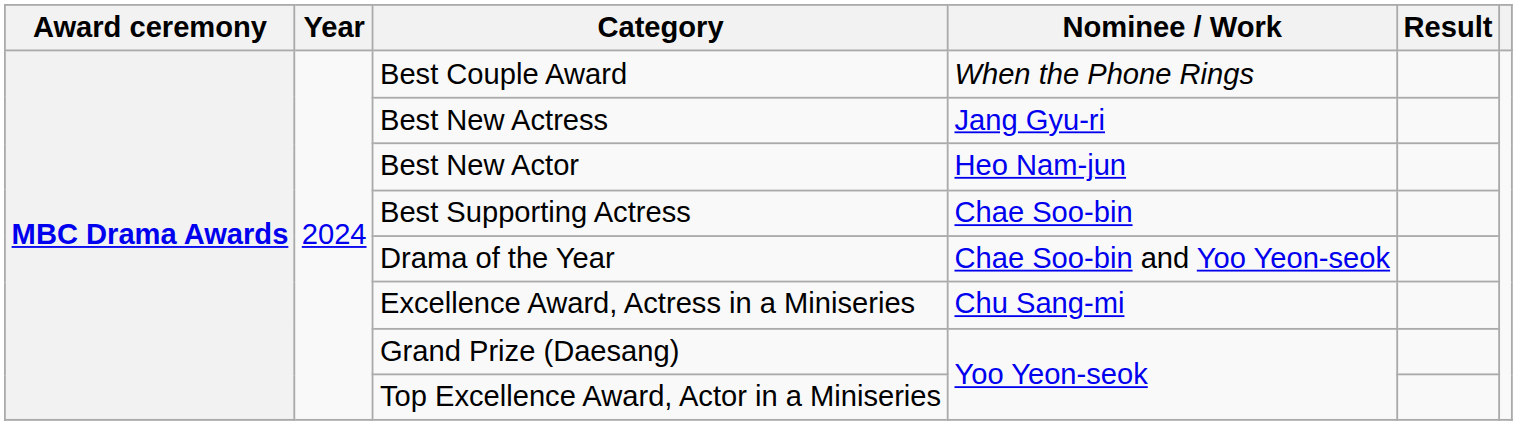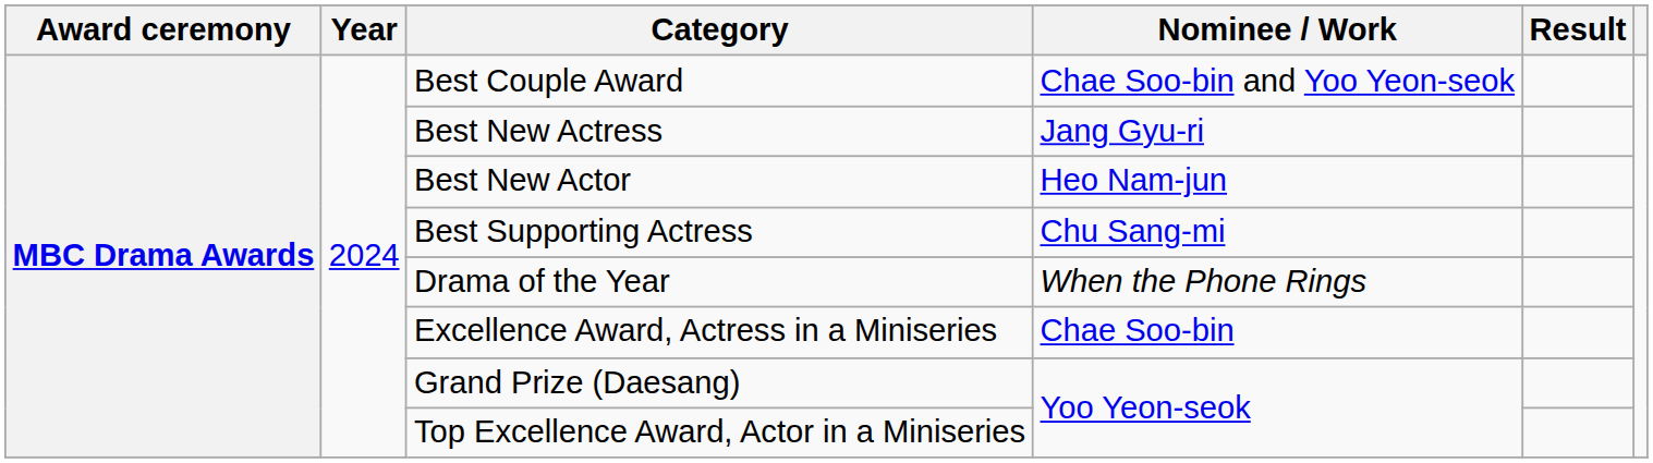 <table class="wikitable sortable plainrowheaders">
 <tr>
 <th scope="col">Award ceremony</th>
 <th scope="col">Year</th>
 <th scope="col">Category</th>
 <th scope="col">Nominee / Work</th>
 <th scope="col">Result</th>
 <th scope="col" class="unsortable"></th>
 </tr>
 <tr>
 <th scope="row" rowspan="8"><a href='#'>MBC Drama Awards</a></th>
 <td style="text-align:center" rowspan="8"><a href='#'>2024</a></td>
 <td>Best Couple Award</td>
-<td><em>When the Phone Rings</em></td>
+<td><a href='#'>Chae Soo-bin</a> and <a href='#'>Yoo Yeon-seok</a></td>
 <td></td>
 <td rowspan="8" style="text-align:center"></td>
 </tr>
 <tr>
 <td>Best New Actress</td>
 <td><a href='#'>Jang Gyu-ri</a></td>
 <td></td>
 </tr>
 <tr>
 <td>Best New Actor</td>
 <td><a href='#'>Heo Nam-jun</a></td>
 <td></td>
 </tr>
 <tr>
 <td>Best Supporting Actress</td>
-<td><a href='#'>Chae Soo-bin</a></td>
+<td><a href='#'>Chu Sang-mi</a></td>
 <td></td>
 </tr>
 <tr>
 <td>Drama of the Year</td>
-<td><a href='#'>Chae Soo-bin</a> and <a href='#'>Yoo Yeon-seok</a></td>
+<td><em>When the Phone Rings</em></td>
 <td></td>
 </tr>
 <tr>
 <td>Excellence Award, Actress in a Miniseries</td>
-<td><a href='#'>Chu Sang-mi</a></td>
+<td><a href='#'>Chae Soo-bin</a></td>
 <td></td>
 </tr>
 <tr>
 <td>Grand Prize (Daesang)</td>
 <td rowspan="2"><a href='#'>Yoo Yeon-seok</a></td>
 <td></td>
 </tr>
 <tr>
 <td>Top Excellence Award, Actor in a Miniseries</td>
 <td></td>
 </tr>
 </table>
